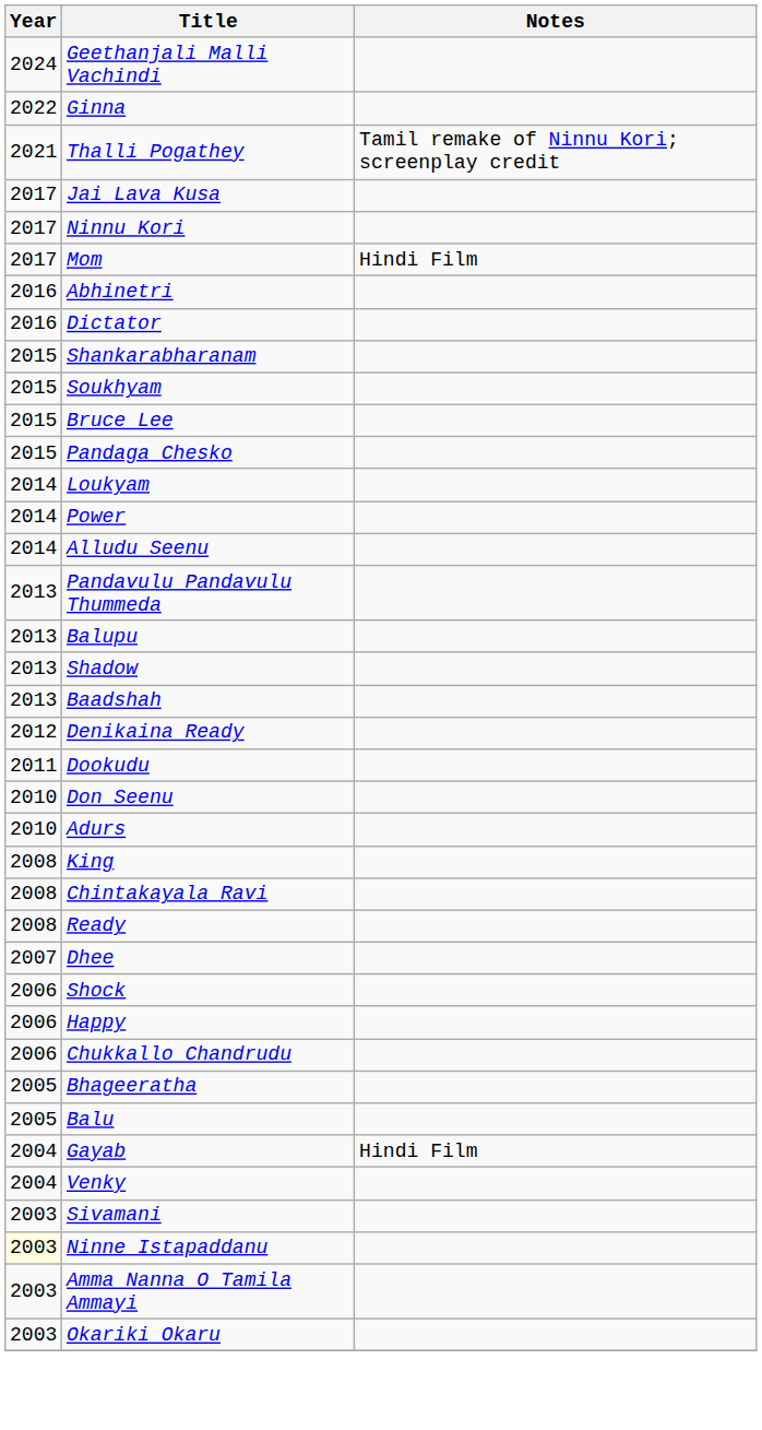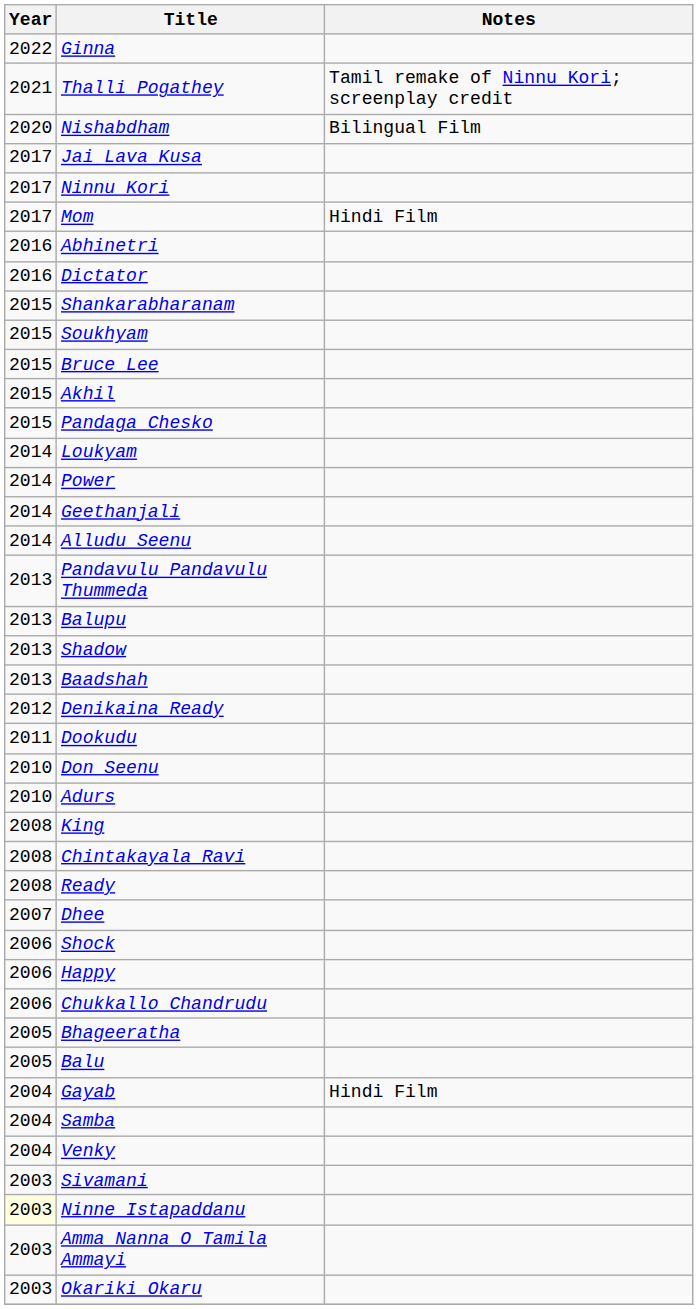 <table class="wikitable sortable plainrowheaders" style="width:25%;">
 <tr>
 <th scope="col">Year</th>
 <th scope="col">Title</th>
 <th scope="col" class="unsortable">Notes</th>
-</tr>
-<tr>
-<td>2024</td>
-<td><em><a href='#'>Geethanjali Malli Vachindi</a></em></td>
-<td></td>
 </tr>
 <tr>
 <td>2022</td>
 <td><em><a href='#'>Ginna</a></em></td>
 <td></td>
 </tr>
 <tr>
 <td>2021</td>
 <td><em><a href='#'>Thalli Pogathey</a></em></td>
 <td>Tamil remake of <a href='#'>Ninnu Kori</a>; screenplay credit</td>
+</tr>
+<tr>
+<td>2020</td>
+<td><em><a href='#'>Nishabdham</a></em></td>
+<td>Bilingual Film</td>
 </tr>
 <tr>
 <td>2017</td>
 <td><em><a href='#'>Jai Lava Kusa</a></em></td>
 <td></td>
 </tr>
 <tr>
 <td>2017</td>
 <td><em><a href='#'>Ninnu Kori</a></em></td>
 <td></td>
 </tr>
 <tr>
 <td>2017</td>
 <td><em><a href='#'>Mom</a></em></td>
 <td>Hindi Film</td>
 </tr>
 <tr>
 <td>2016</td>
 <td><em><a href='#'>Abhinetri</a></em></td>
 <td></td>
 </tr>
 <tr>
 <td>2016</td>
 <td><em><a href='#'>Dictator</a></em></td>
 <td></td>
 </tr>
 <tr>
 <td>2015</td>
 <td><em><a href='#'>Shankarabharanam</a></em></td>
 <td></td>
 </tr>
 <tr>
 <td>2015</td>
 <td><em><a href='#'>Soukhyam</a></em></td>
 <td></td>
 </tr>
 <tr>
 <td>2015</td>
 <td><em><a href='#'>Bruce Lee</a></em></td>
 <td></td>
 </tr>
 <tr>
 <td>2015</td>
+<td><em><a href='#'>Akhil</a></em></td>
+<td></td>
+</tr>
+<tr>
+<td>2015</td>
 <td><em><a href='#'>Pandaga Chesko</a></em></td>
 <td></td>
 </tr>
 <tr>
 <td>2014</td>
 <td><em><a href='#'>Loukyam</a></em></td>
 <td></td>
 </tr>
 <tr>
 <td>2014</td>
 <td><em><a href='#'>Power</a></em></td>
+<td></td>
+</tr>
+<tr>
+<td>2014</td>
+<td><em><a href='#'>Geethanjali</a></em></td>
 <td></td>
 </tr>
 <tr>
 <td>2014</td>
 <td><em><a href='#'>Alludu Seenu</a></em></td>
 <td></td>
 </tr>
 <tr>
 <td>2013</td>
 <td><em><a href='#'>Pandavulu Pandavulu Thummeda</a></em></td>
 <td></td>
 </tr>
 <tr>
 <td>2013</td>
 <td><em><a href='#'>Balupu</a></em></td>
 <td></td>
 </tr>
 <tr>
 <td>2013</td>
 <td><em><a href='#'>Shadow</a></em></td>
 <td></td>
 </tr>
 <tr>
 <td>2013</td>
 <td><em><a href='#'>Baadshah</a></em></td>
 <td></td>
 </tr>
 <tr>
 <td>2012</td>
 <td><em><a href='#'>Denikaina Ready</a></em></td>
 <td></td>
 </tr>
 <tr>
 <td>2011</td>
 <td><em><a href='#'>Dookudu</a></em></td>
 <td></td>
 </tr>
 <tr>
 <td>2010</td>
 <td><em><a href='#'>Don Seenu</a></em></td>
 <td></td>
 </tr>
 <tr>
 <td>2010</td>
 <td><em><a href='#'>Adurs</a></em></td>
 <td></td>
 </tr>
 <tr>
 <td>2008</td>
 <td><em><a href='#'>King</a></em></td>
 <td></td>
 </tr>
 <tr>
 <td>2008</td>
 <td><em><a href='#'>Chintakayala Ravi</a></em></td>
 <td></td>
 </tr>
 <tr>
 <td>2008</td>
 <td><em><a href='#'>Ready</a></em></td>
 <td></td>
 </tr>
 <tr>
 <td>2007</td>
 <td><em><a href='#'>Dhee</a></em></td>
 <td></td>
 </tr>
 <tr>
 <td>2006</td>
 <td><em><a href='#'>Shock</a></em></td>
 <td></td>
 </tr>
 <tr>
 <td>2006</td>
 <td><em><a href='#'>Happy</a></em></td>
 <td></td>
 </tr>
 <tr>
 <td>2006</td>
 <td><em><a href='#'>Chukkallo Chandrudu</a></em></td>
 <td></td>
 </tr>
 <tr>
 <td>2005</td>
 <td><em><a href='#'>Bhageeratha</a></em></td>
 <td></td>
 </tr>
 <tr>
 <td>2005</td>
 <td><em><a href='#'>Balu</a></em></td>
 <td></td>
 </tr>
 <tr>
 <td>2004</td>
 <td><em><a href='#'>Gayab</a></em></td>
 <td>Hindi Film</td>
 </tr>
 <tr>
 <td>2004</td>
+<td><em><a href='#'>Samba</a></em></td>
+<td></td>
+</tr>
+<tr>
+<td>2004</td>
 <td><em><a href='#'>Venky</a></em></td>
 <td></td>
 </tr>
 <tr>
 <td>2003</td>
 <td><em><a href='#'>Sivamani</a></em></td>
 <td></td>
 </tr>
 <tr>
 <td style="background: lightyellow;">2003</td>
 <td><em><a href='#'>Ninne Istapaddanu</a></em></td>
 <td></td>
 </tr>
 <tr>
 <td>2003</td>
 <td><em><a href='#'>Amma Nanna O Tamila Ammayi</a></em></td>
 <td></td>
 </tr>
 <tr>
 <td>2003</td>
 <td><em><a href='#'>Okariki Okaru</a></em></td>
 <td></td>
 </tr>
 <tr>
 </tr>
 </table>
